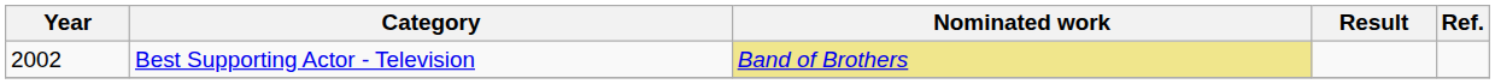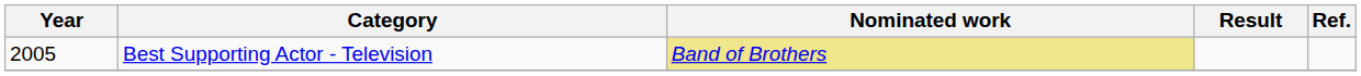 <table class=wikitable>
 <tr>
 <th scope="col" style="width:5em;">Year</th>
 <th scope="col" style="width:26em;">Category</th>
 <th scope="col" style="width:25em;">Nominated work</th>
 <th scope="col" style="width:5em;">Result</th>
 <th>Ref.</th>
 </tr>
 <tr>
-<td>2002</td>
+<td>2005</td>
 <td><a href='#'>Best Supporting Actor - Television</a></td>
 <td style="background: khaki;"><em><a href='#'>Band of Brothers</a></em></td>
 <td></td>
 <td></td>
 </tr>
 <tr>
 </tr>
 </table>
